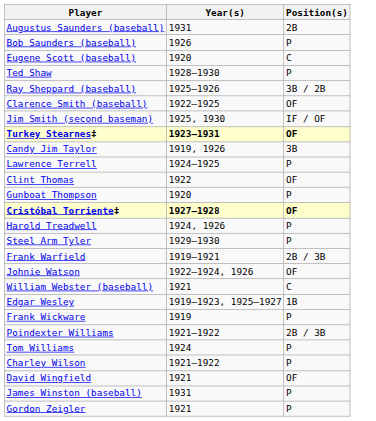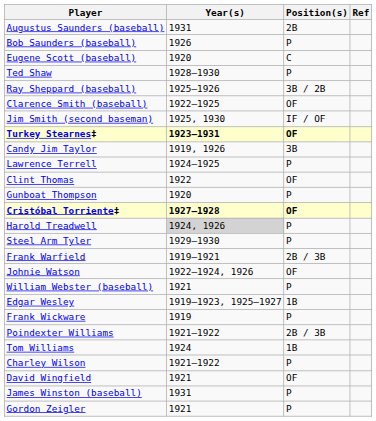 <table class="wikitable">
 <tr>
 <th>Player</th>
 <th>Year(s)</th>
 <th>Position(s)</th>
+<th>Ref</th>
 </tr>
 <tr>
 <td><a href='#'>Augustus Saunders (baseball)</a></td>
 <td>1931</td>
 <td>2B</td>
+<td></td>
 </tr>
 <tr>
 <td><a href='#'>Bob Saunders (baseball)</a></td>
 <td>1926</td>
 <td>P</td>
+<td></td>
 </tr>
 <tr>
 <td><a href='#'>Eugene Scott (baseball)</a></td>
 <td>1920</td>
 <td>C</td>
+<td></td>
 </tr>
 <tr>
 <td><a href='#'>Ted Shaw</a></td>
 <td>1928–1930</td>
 <td>P</td>
+<td></td>
 </tr>
 <tr>
 <td><a href='#'>Ray Sheppard (baseball)</a></td>
 <td>1925–1926</td>
 <td>3B / 2B</td>
+<td></td>
 </tr>
 <tr>
 <td><a href='#'>Clarence Smith (baseball)</a></td>
 <td>1922–1925</td>
 <td>OF</td>
+<td></td>
 </tr>
 <tr>
 <td><a href='#'>Jim Smith (second baseman)</a></td>
 <td>1925, 1930</td>
 <td>IF / OF</td>
+<td></td>
 </tr>
 <tr style="background:#FFFFCC;">
 <td><strong><a href='#'>Turkey Stearnes</a>‡</strong></td>
 <td><strong>1923–1931</strong></td>
 <td><strong>OF</strong></td>
+<td><strong></strong></td>
 </tr>
 <tr>
 <td><a href='#'>Candy Jim Taylor</a></td>
 <td>1919, 1926</td>
 <td>3B</td>
+<td></td>
 </tr>
 <tr>
 <td><a href='#'>Lawrence Terrell</a></td>
 <td>1924–1925</td>
 <td>P</td>
+<td></td>
 </tr>
 <tr>
 <td><a href='#'>Clint Thomas</a></td>
 <td>1922</td>
 <td>OF</td>
+<td></td>
 </tr>
 <tr>
 <td><a href='#'>Gunboat Thompson</a></td>
 <td>1920</td>
 <td>P</td>
+<td></td>
 </tr>
 <tr style="background:#FFFFCC;">
 <td><strong><a href='#'>Cristóbal Torriente</a>‡</strong></td>
 <td><strong>1927–1928</strong></td>
 <td><strong>OF</strong></td>
+<td><strong></strong></td>
 </tr>
 <tr>
 <td><a href='#'>Harold Treadwell</a></td>
-<td>1924, 1926</td>
+<td style="background: lightgrey;">1924, 1926</td>
 <td>P</td>
+<td></td>
 </tr>
 <tr>
 <td><a href='#'>Steel Arm Tyler</a></td>
 <td>1929–1930</td>
 <td>P</td>
+<td></td>
 </tr>
 <tr>
 <td><a href='#'>Frank Warfield</a></td>
 <td>1919–1921</td>
 <td>2B / 3B</td>
+<td></td>
 </tr>
 <tr>
 <td><a href='#'>Johnie Watson</a></td>
 <td>1922–1924, 1926</td>
 <td>OF</td>
+<td></td>
 </tr>
 <tr>
 <td><a href='#'>William Webster (baseball)</a></td>
 <td>1921</td>
-<td>C</td>
+<td>P</td>
+<td></td>
 </tr>
 <tr>
 <td><a href='#'>Edgar Wesley</a></td>
 <td>1919–1923, 1925–1927</td>
 <td>1B</td>
+<td></td>
 </tr>
 <tr>
 <td><a href='#'>Frank Wickware</a></td>
 <td>1919</td>
 <td>P</td>
+<td></td>
 </tr>
 <tr>
 <td><a href='#'>Poindexter Williams</a></td>
 <td>1921–1922</td>
 <td>2B / 3B</td>
+<td></td>
 </tr>
 <tr>
 <td><a href='#'>Tom Williams</a></td>
 <td>1924</td>
-<td>P</td>
+<td>1B</td>
+<td></td>
 </tr>
 <tr>
 <td><a href='#'>Charley Wilson</a></td>
 <td>1921–1922</td>
 <td>P</td>
+<td></td>
 </tr>
 <tr>
 <td><a href='#'>David Wingfield</a></td>
 <td>1921</td>
 <td>OF</td>
+<td></td>
 </tr>
 <tr>
 <td><a href='#'>James Winston (baseball)</a></td>
 <td>1931</td>
 <td>P</td>
+<td></td>
 </tr>
 <tr>
 <td><a href='#'>Gordon Zeigler</a></td>
 <td>1921</td>
 <td>P</td>
+<td></td>
 </tr>
 </table>
